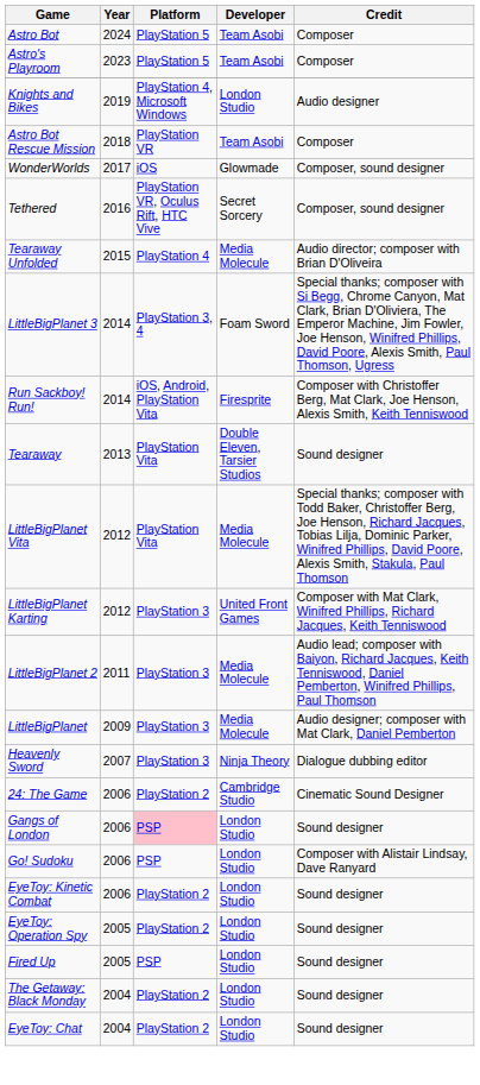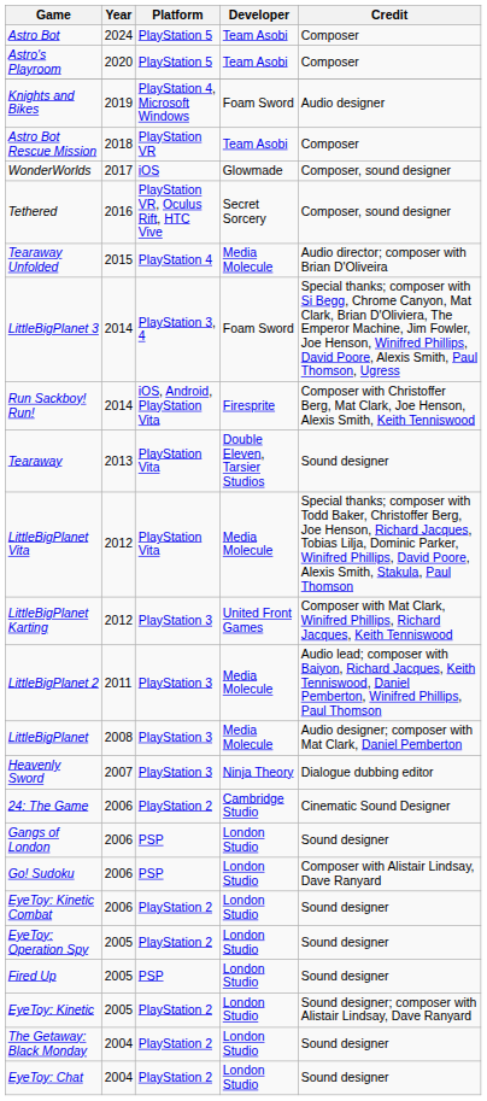 <table class="wikitable">
 <tr>
 <th>Game</th>
 <th>Year</th>
 <th>Platform</th>
 <th>Developer</th>
 <th>Credit</th>
 </tr>
 <tr>
 <td><em><a href='#'>Astro Bot</a></em></td>
 <td>2024</td>
 <td><a href='#'>PlayStation 5</a></td>
 <td><a href='#'>Team Asobi</a></td>
 <td>Composer</td>
 </tr>
 <tr>
 <td><em><a href='#'>Astro's Playroom</a></em></td>
-<td>2023</td>
+<td>2020</td>
 <td><a href='#'>PlayStation 5</a></td>
 <td><a href='#'>Team Asobi</a></td>
 <td>Composer</td>
 </tr>
 <tr>
 </tr>
 <tr>
 <td><em><a href='#'>Knights and Bikes</a></em></td>
 <td>2019</td>
 <td><a href='#'>PlayStation 4</a>, <a href='#'>Microsoft Windows</a></td>
-<td><a href='#'>London Studio</a></td>
+<td>Foam Sword</td>
 <td>Audio designer</td>
 </tr>
 <tr>
 <td><em><a href='#'>Astro Bot Rescue Mission</a></em></td>
 <td>2018</td>
 <td><a href='#'>PlayStation VR</a></td>
 <td><a href='#'>Team Asobi</a></td>
 <td>Composer</td>
 </tr>
 <tr>
 <td><em>WonderWorlds</em></td>
 <td>2017</td>
 <td><a href='#'>iOS</a></td>
 <td>Glowmade</td>
 <td>Composer, sound designer</td>
 </tr>
 <tr>
 <td><em>Tethered</em></td>
 <td>2016</td>
 <td><a href='#'>PlayStation VR</a>, <a href='#'>Oculus Rift</a>, <a href='#'>HTC Vive</a></td>
 <td>Secret Sorcery</td>
 <td>Composer, sound designer</td>
 </tr>
 <tr>
 <td><em><a href='#'>Tearaway Unfolded</a></em></td>
 <td>2015</td>
 <td><a href='#'>PlayStation 4</a></td>
 <td><a href='#'>Media Molecule</a></td>
 <td>Audio director; composer with Brian D'Oliveira</td>
 </tr>
 <tr>
 <td><em><a href='#'>LittleBigPlanet 3</a></em></td>
 <td>2014</td>
 <td><a href='#'>PlayStation 3</a>, <a href='#'>4</a></td>
 <td>Foam Sword</td>
 <td>Special thanks; composer with <a href='#'>Si Begg</a>, Chrome Canyon, Mat Clark, Brian D'Oliviera, The Emperor Machine, Jim Fowler, Joe Henson, <a href='#'>Winifred Phillips</a>, <a href='#'>David Poore</a>, Alexis Smith, <a href='#'>Paul Thomson</a>, <a href='#'>Ugress</a></td>
 </tr>
 <tr>
 <td><em><a href='#'>Run Sackboy! Run!</a></em></td>
 <td>2014</td>
 <td><a href='#'>iOS</a>, <a href='#'>Android</a>, <a href='#'>PlayStation Vita</a></td>
 <td><a href='#'>Firesprite</a></td>
 <td>Composer with Christoffer Berg, Mat Clark, Joe Henson, Alexis Smith, <a href='#'>Keith Tenniswood</a></td>
 </tr>
 <tr>
 <td><em><a href='#'>Tearaway</a></em></td>
 <td>2013</td>
 <td><a href='#'>PlayStation Vita</a></td>
 <td><a href='#'>Double Eleven</a>, <a href='#'>Tarsier Studios</a></td>
 <td>Sound designer</td>
 </tr>
 <tr>
 <td><em><a href='#'>LittleBigPlanet Vita</a></em></td>
 <td>2012</td>
 <td><a href='#'>PlayStation Vita</a></td>
 <td><a href='#'>Media Molecule</a></td>
 <td>Special thanks; composer with Todd Baker, Christoffer Berg, Joe Henson, <a href='#'>Richard Jacques</a>, Tobias Lilja, Dominic Parker, <a href='#'>Winifred Phillips</a>, <a href='#'>David Poore</a>, Alexis Smith, <a href='#'>Stakula</a>, <a href='#'>Paul Thomson</a></td>
 </tr>
 <tr>
 <td><em><a href='#'>LittleBigPlanet Karting</a></em></td>
 <td>2012</td>
 <td><a href='#'>PlayStation 3</a></td>
 <td><a href='#'>United Front Games</a></td>
 <td>Composer with Mat Clark, <a href='#'>Winifred Phillips</a>, <a href='#'>Richard Jacques</a>, <a href='#'>Keith Tenniswood</a></td>
 </tr>
 <tr>
 <td><em><a href='#'>LittleBigPlanet 2</a></em></td>
 <td>2011</td>
 <td><a href='#'>PlayStation 3</a></td>
 <td><a href='#'>Media Molecule</a></td>
 <td>Audio lead; composer with <a href='#'>Baiyon</a>, <a href='#'>Richard Jacques</a>, <a href='#'>Keith Tenniswood</a>, <a href='#'>Daniel Pemberton</a>, <a href='#'>Winifred Phillips</a>, <a href='#'>Paul Thomson</a></td>
 </tr>
 <tr>
 <td><em><a href='#'>LittleBigPlanet</a></em></td>
-<td>2009</td>
+<td>2008</td>
 <td><a href='#'>PlayStation 3</a></td>
 <td><a href='#'>Media Molecule</a></td>
 <td>Audio designer; composer with Mat Clark, <a href='#'>Daniel Pemberton</a></td>
 </tr>
 <tr>
 <td><em><a href='#'>Heavenly Sword</a></em></td>
 <td>2007</td>
 <td><a href='#'>PlayStation 3</a></td>
 <td><a href='#'>Ninja Theory</a></td>
 <td>Dialogue dubbing editor</td>
 </tr>
 <tr>
 <td><em><a href='#'>24: The Game</a></em></td>
 <td>2006</td>
 <td><a href='#'>PlayStation 2</a></td>
 <td><a href='#'>Cambridge Studio</a></td>
 <td>Cinematic Sound Designer</td>
 </tr>
 <tr>
 <td><em><a href='#'>Gangs of London</a></em></td>
 <td>2006</td>
-<td style="background: pink;"><a href='#'>PSP</a></td>
+<td><a href='#'>PSP</a></td>
 <td><a href='#'>London Studio</a></td>
 <td>Sound designer</td>
 </tr>
 <tr>
 <td><em><a href='#'>Go! Sudoku</a></em></td>
 <td>2006</td>
 <td><a href='#'>PSP</a></td>
 <td><a href='#'>London Studio</a></td>
 <td>Composer with Alistair Lindsay, Dave Ranyard</td>
 </tr>
 <tr>
 <td><em><a href='#'>EyeToy: Kinetic Combat</a></em></td>
 <td>2006</td>
 <td><a href='#'>PlayStation 2</a></td>
 <td><a href='#'>London Studio</a></td>
 <td>Sound designer</td>
 </tr>
 <tr>
 <td><em><a href='#'>EyeToy: Operation Spy</a></em></td>
 <td>2005</td>
 <td><a href='#'>PlayStation 2</a></td>
 <td><a href='#'>London Studio</a></td>
 <td>Sound designer</td>
 </tr>
 <tr>
 <td><em><a href='#'>Fired Up</a></em></td>
 <td>2005</td>
 <td><a href='#'>PSP</a></td>
 <td><a href='#'>London Studio</a></td>
 <td>Sound designer</td>
 </tr>
 <tr>
+<td><em><a href='#'>EyeToy: Kinetic</a></em></td>
+<td>2005</td>
+<td><a href='#'>PlayStation 2</a></td>
+<td><a href='#'>London Studio</a></td>
+<td>Sound designer; composer with Alistair Lindsay, Dave Ranyard</td>
+</tr>
+<tr>
 <td><em><a href='#'>The Getaway: Black Monday</a></em></td>
 <td>2004</td>
 <td><a href='#'>PlayStation 2</a></td>
 <td><a href='#'>London Studio</a></td>
 <td>Sound designer</td>
 </tr>
 <tr>
 <td><em><a href='#'>EyeToy: Chat</a></em></td>
 <td>2004</td>
 <td><a href='#'>PlayStation 2</a></td>
 <td><a href='#'>London Studio</a></td>
 <td>Sound designer</td>
 </tr>
 </table>
